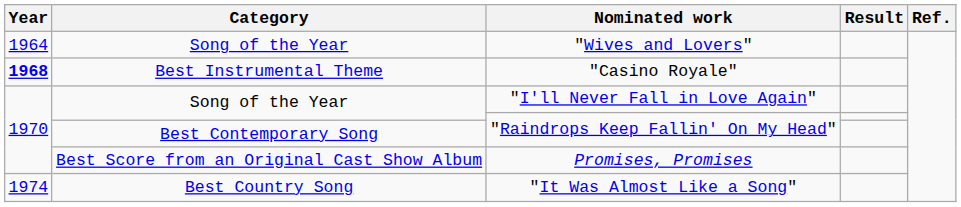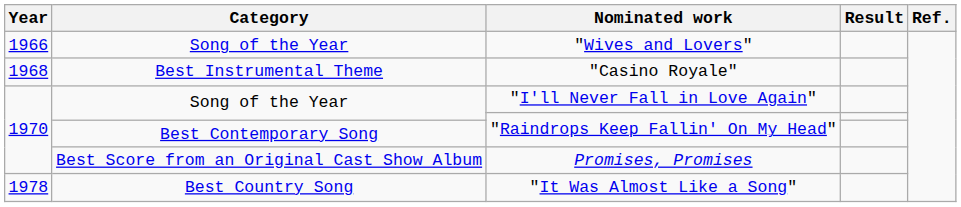 <table class="wikitable plainrowheaders" style="text-align:center;">
 <tr>
 <th>Year</th>
 <th>Category</th>
 <th>Nominated work</th>
 <th>Result</th>
 <th>Ref.</th>
 </tr>
 <tr>
-<td><a href='#'>1964</a></td>
+<td><a href='#'>1966</a></td>
 <td><a href='#'>Song of the Year</a></td>
 <td>"<a href='#'>Wives and Lovers</a>" <br> </td>
 <td></td>
 <td align="center" rowspan="7"></td>
 </tr>
 <tr>
-<td><strong><a href='#'>1968</a></strong></td>
+<td><a href='#'>1968</a></td>
 <td><a href='#'>Best Instrumental Theme</a></td>
 <td>"Casino Royale" <br> </td>
 <td></td>
 </tr>
 <tr>
 <td rowspan="4"><a href='#'>1970</a></td>
 <td rowspan="2">Song of the Year</td>
 <td>"<a href='#'>I'll Never Fall in Love Again</a>" <br> </td>
 <td></td>
 </tr>
 <tr>
 <td rowspan="2">"<a href='#'>Raindrops Keep Fallin' On My Head</a>" <br> </td>
 <td></td>
 </tr>
 <tr>
 <td><a href='#'>Best Contemporary Song</a></td>
 <td></td>
 </tr>
 <tr>
 <td><a href='#'>Best Score from an Original Cast Show Album</a></td>
 <td><em><a href='#'>Promises, Promises</a></em> <br> </td>
 <td></td>
 </tr>
 <tr>
-<td><a href='#'>1974</a></td>
+<td><a href='#'>1978</a></td>
 <td><a href='#'>Best Country Song</a></td>
 <td>"<a href='#'>It Was Almost Like a Song</a>" <br> </td>
 <td></td>
 </tr>
 </table>
